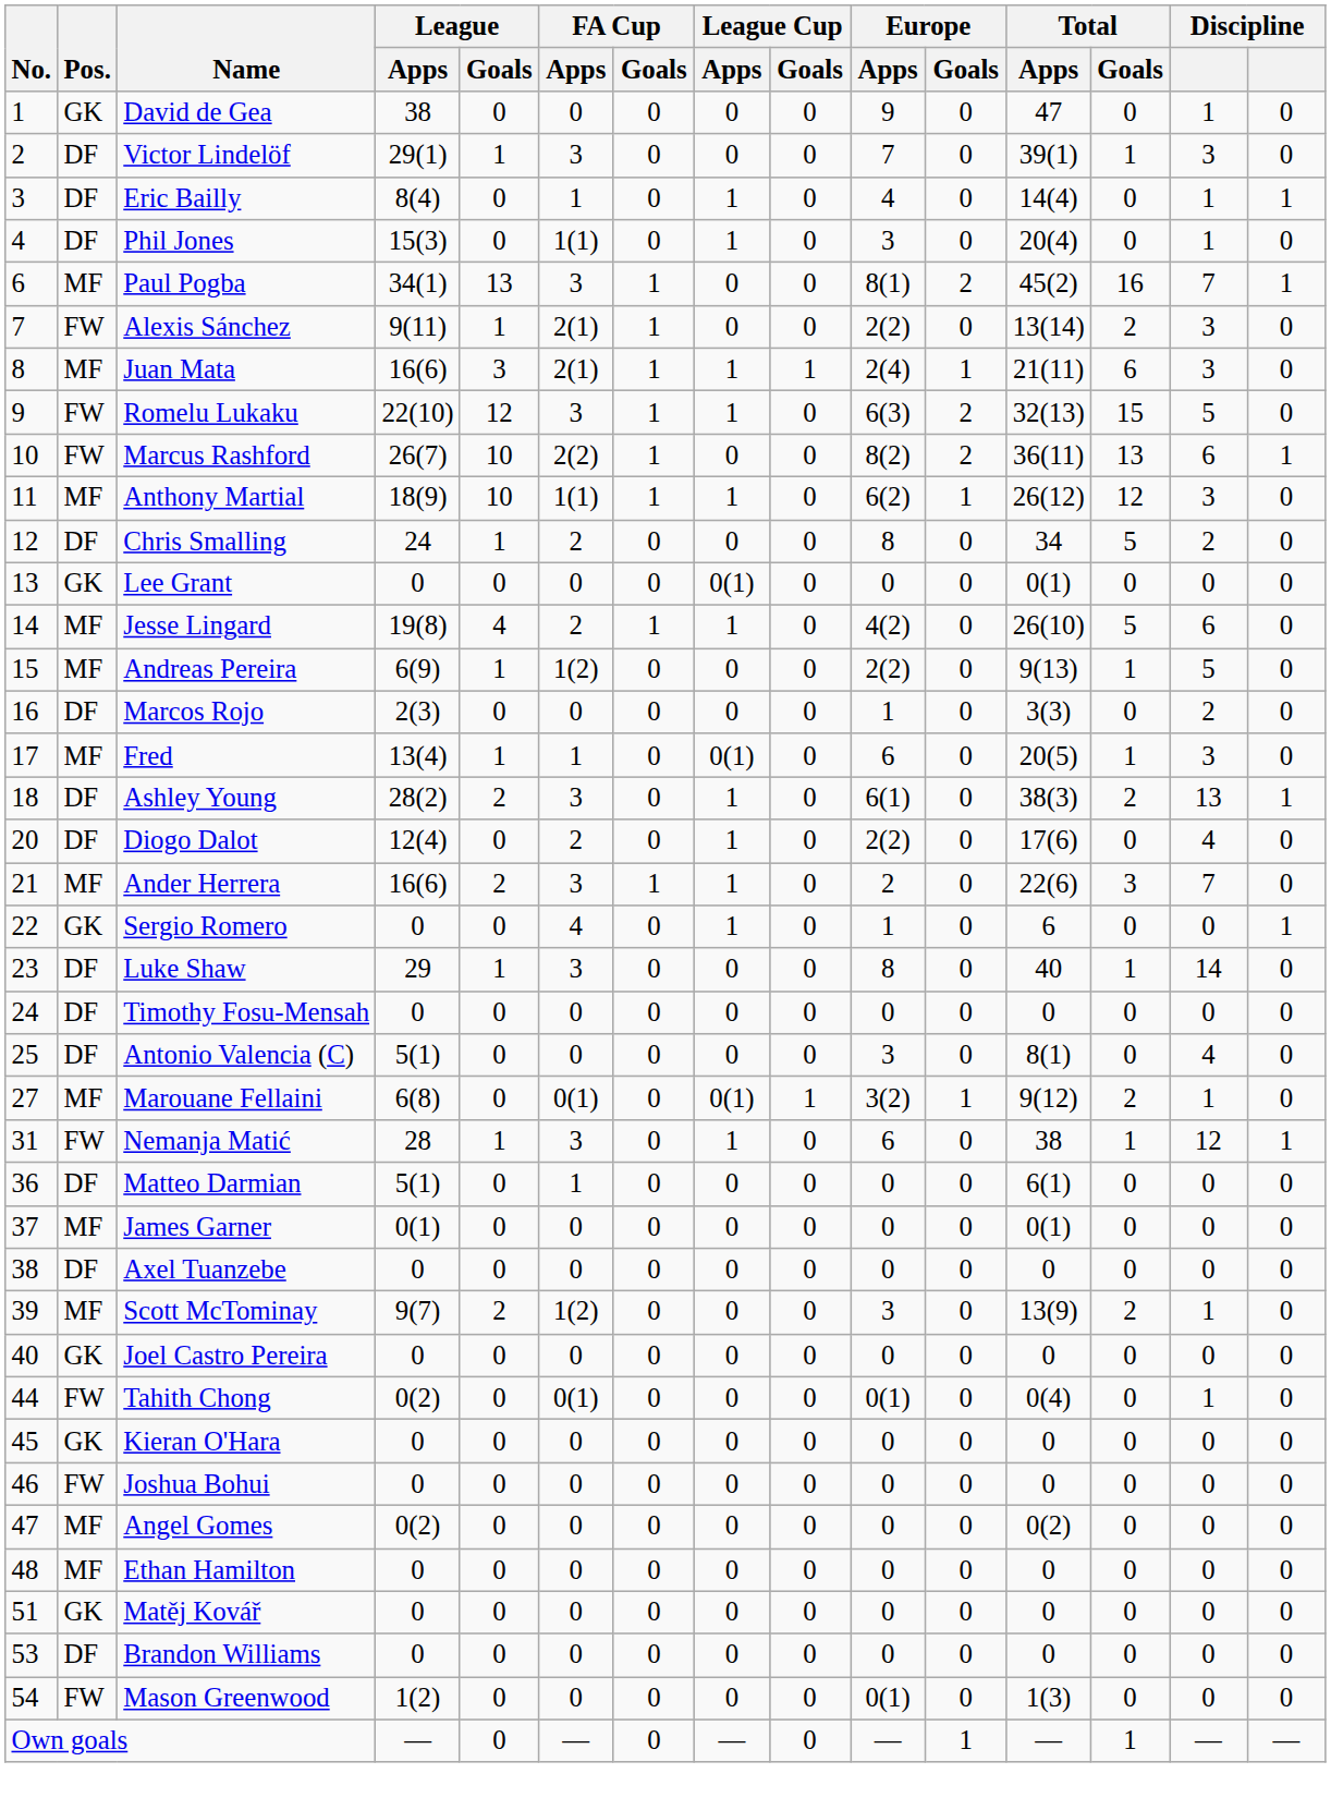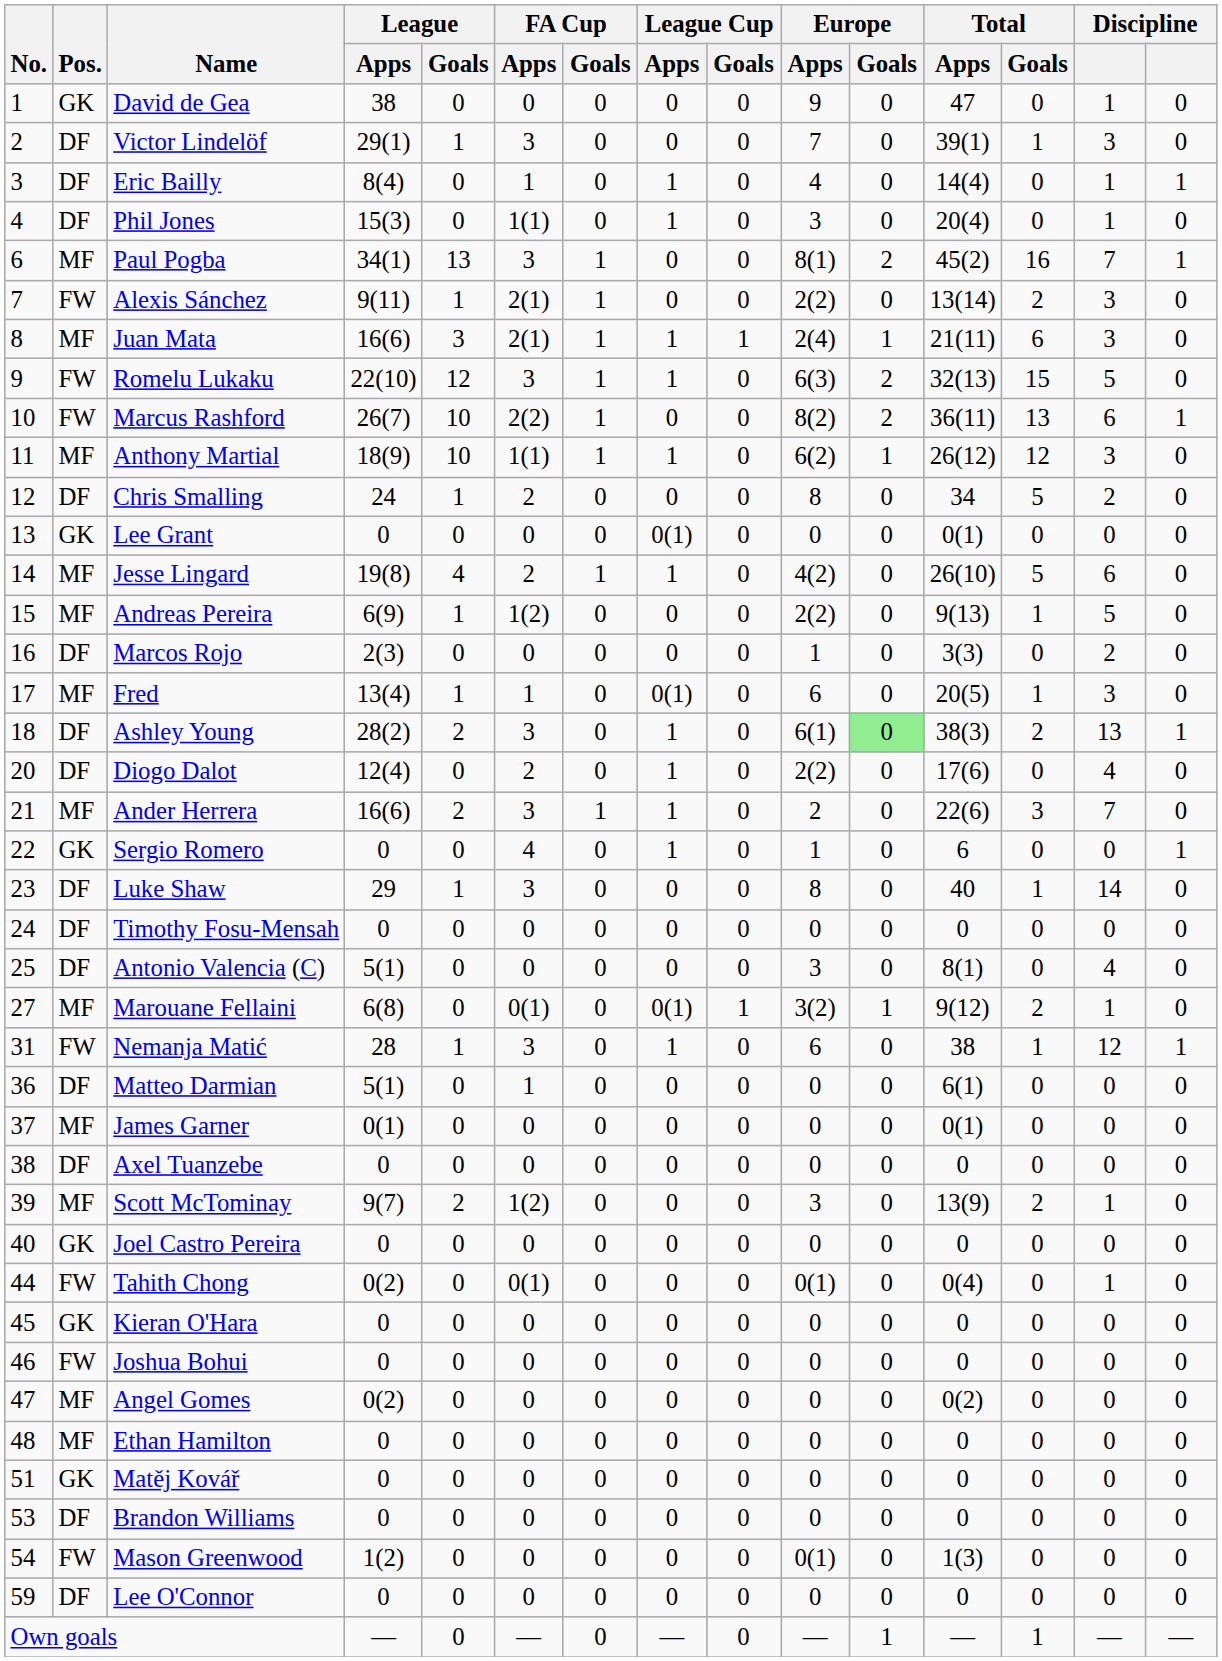 <table class="wikitable sortable" style="text-align:center">
 <tr>
 <th rowspan="2" valign="bottom">No.</th>
 <th rowspan="2" valign="bottom">Pos.</th>
 <th rowspan="2" valign="bottom">Name</th>
 <th colspan="2" width="85">League</th>
 <th colspan="2" width="85">FA Cup</th>
 <th colspan="2" width="85">League Cup</th>
 <th colspan="2" width="85">Europe</th>
 <th colspan="2" width="85">Total</th>
 <th colspan="2" width="85">Discipline</th>
 </tr>
 <tr>
 <th>Apps</th>
 <th>Goals</th>
 <th>Apps</th>
 <th>Goals</th>
 <th>Apps</th>
 <th>Goals</th>
 <th>Apps</th>
 <th>Goals</th>
 <th>Apps</th>
 <th>Goals</th>
 <th></th>
 <th></th>
 </tr>
 <tr>
 <td align="left">1</td>
 <td align="left">GK</td>
 <td align="left"> <a href='#'>David de Gea</a></td>
 <td>38</td>
 <td>0</td>
 <td>0</td>
 <td>0</td>
 <td>0</td>
 <td>0</td>
 <td>9</td>
 <td>0</td>
 <td>47</td>
 <td>0</td>
 <td>1</td>
 <td>0</td>
 </tr>
 <tr>
 <td align="left">2</td>
 <td align="left">DF</td>
 <td align="left"> <a href='#'>Victor Lindelöf</a></td>
 <td>29(1)</td>
 <td>1</td>
 <td>3</td>
 <td>0</td>
 <td>0</td>
 <td>0</td>
 <td>7</td>
 <td>0</td>
 <td>39(1)</td>
 <td>1</td>
 <td>3</td>
 <td>0</td>
 </tr>
 <tr>
 <td align="left">3</td>
 <td align="left">DF</td>
 <td align="left"> <a href='#'>Eric Bailly</a></td>
 <td>8(4)</td>
 <td>0</td>
 <td>1</td>
 <td>0</td>
 <td>1</td>
 <td>0</td>
 <td>4</td>
 <td>0</td>
 <td>14(4)</td>
 <td>0</td>
 <td>1</td>
 <td>1</td>
 </tr>
 <tr>
 <td align="left">4</td>
 <td align="left">DF</td>
 <td align="left"> <a href='#'>Phil Jones</a></td>
 <td>15(3)</td>
 <td>0</td>
 <td>1(1)</td>
 <td>0</td>
 <td>1</td>
 <td>0</td>
 <td>3</td>
 <td>0</td>
 <td>20(4)</td>
 <td>0</td>
 <td>1</td>
 <td>0</td>
 </tr>
 <tr>
 <td align="left">6</td>
 <td align="left">MF</td>
 <td align="left"> <a href='#'>Paul Pogba</a></td>
 <td>34(1)</td>
 <td>13</td>
 <td>3</td>
 <td>1</td>
 <td>0</td>
 <td>0</td>
 <td>8(1)</td>
 <td>2</td>
 <td>45(2)</td>
 <td>16</td>
 <td>7</td>
 <td>1</td>
 </tr>
 <tr>
 <td align="left">7</td>
 <td align="left">FW</td>
 <td align="left"> <a href='#'>Alexis Sánchez</a></td>
 <td>9(11)</td>
 <td>1</td>
 <td>2(1)</td>
 <td>1</td>
 <td>0</td>
 <td>0</td>
 <td>2(2)</td>
 <td>0</td>
 <td>13(14)</td>
 <td>2</td>
 <td>3</td>
 <td>0</td>
 </tr>
 <tr>
 <td align="left">8</td>
 <td align="left">MF</td>
 <td align="left"> <a href='#'>Juan Mata</a></td>
 <td>16(6)</td>
 <td>3</td>
 <td>2(1)</td>
 <td>1</td>
 <td>1</td>
 <td>1</td>
 <td>2(4)</td>
 <td>1</td>
 <td>21(11)</td>
 <td>6</td>
 <td>3</td>
 <td>0</td>
 </tr>
 <tr>
 <td align="left">9</td>
 <td align="left">FW</td>
 <td align="left"> <a href='#'>Romelu Lukaku</a></td>
 <td>22(10)</td>
 <td>12</td>
 <td>3</td>
 <td>1</td>
 <td>1</td>
 <td>0</td>
 <td>6(3)</td>
 <td>2</td>
 <td>32(13)</td>
 <td>15</td>
 <td>5</td>
 <td>0</td>
 </tr>
 <tr>
 <td align="left">10</td>
 <td align="left">FW</td>
 <td align="left"> <a href='#'>Marcus Rashford</a></td>
 <td>26(7)</td>
 <td>10</td>
 <td>2(2)</td>
 <td>1</td>
 <td>0</td>
 <td>0</td>
 <td>8(2)</td>
 <td>2</td>
 <td>36(11)</td>
 <td>13</td>
 <td>6</td>
 <td>1</td>
 </tr>
 <tr>
 <td align="left">11</td>
 <td align="left">MF</td>
 <td align="left"> <a href='#'>Anthony Martial</a></td>
 <td>18(9)</td>
 <td>10</td>
 <td>1(1)</td>
 <td>1</td>
 <td>1</td>
 <td>0</td>
 <td>6(2)</td>
 <td>1</td>
 <td>26(12)</td>
 <td>12</td>
 <td>3</td>
 <td>0</td>
 </tr>
 <tr>
 <td align="left">12</td>
 <td align="left">DF</td>
 <td align="left"> <a href='#'>Chris Smalling</a></td>
 <td>24</td>
 <td>1</td>
 <td>2</td>
 <td>0</td>
 <td>0</td>
 <td>0</td>
 <td>8</td>
 <td>0</td>
 <td>34</td>
 <td>5</td>
 <td>2</td>
 <td>0</td>
 </tr>
 <tr>
 <td align="left">13</td>
 <td align="left">GK</td>
 <td align="left"> <a href='#'>Lee Grant</a></td>
 <td>0</td>
 <td>0</td>
 <td>0</td>
 <td>0</td>
 <td>0(1)</td>
 <td>0</td>
 <td>0</td>
 <td>0</td>
 <td>0(1)</td>
 <td>0</td>
 <td>0</td>
 <td>0</td>
 </tr>
 <tr>
 <td align="left">14</td>
 <td align="left">MF</td>
 <td align="left"> <a href='#'>Jesse Lingard</a></td>
 <td>19(8)</td>
 <td>4</td>
 <td>2</td>
 <td>1</td>
 <td>1</td>
 <td>0</td>
 <td>4(2)</td>
 <td>0</td>
 <td>26(10)</td>
 <td>5</td>
 <td>6</td>
 <td>0</td>
 </tr>
 <tr>
 <td align="left">15</td>
 <td align="left">MF</td>
 <td align="left"> <a href='#'>Andreas Pereira</a></td>
 <td>6(9)</td>
 <td>1</td>
 <td>1(2)</td>
 <td>0</td>
 <td>0</td>
 <td>0</td>
 <td>2(2)</td>
 <td>0</td>
 <td>9(13)</td>
 <td>1</td>
 <td>5</td>
 <td>0</td>
 </tr>
 <tr>
 <td align="left">16</td>
 <td align="left">DF</td>
 <td align="left"> <a href='#'>Marcos Rojo</a></td>
 <td>2(3)</td>
 <td>0</td>
 <td>0</td>
 <td>0</td>
 <td>0</td>
 <td>0</td>
 <td>1</td>
 <td>0</td>
 <td>3(3)</td>
 <td>0</td>
 <td>2</td>
 <td>0</td>
 </tr>
 <tr>
 <td align="left">17</td>
 <td align="left">MF</td>
 <td align="left"> <a href='#'>Fred</a></td>
 <td>13(4)</td>
 <td>1</td>
 <td>1</td>
 <td>0</td>
 <td>0(1)</td>
 <td>0</td>
 <td>6</td>
 <td>0</td>
 <td>20(5)</td>
 <td>1</td>
 <td>3</td>
 <td>0</td>
 </tr>
 <tr>
 <td align="left">18</td>
 <td align="left">DF</td>
 <td align="left"> <a href='#'>Ashley Young</a></td>
 <td>28(2)</td>
 <td>2</td>
 <td>3</td>
 <td>0</td>
 <td>1</td>
 <td>0</td>
 <td>6(1)</td>
-<td>0</td>
+<td style="background: lightgreen;">0</td>
 <td>38(3)</td>
 <td>2</td>
 <td>13</td>
 <td>1</td>
 </tr>
 <tr>
 <td align="left">20</td>
 <td align="left">DF</td>
 <td align="left"> <a href='#'>Diogo Dalot</a></td>
 <td>12(4)</td>
 <td>0</td>
 <td>2</td>
 <td>0</td>
 <td>1</td>
 <td>0</td>
 <td>2(2)</td>
 <td>0</td>
 <td>17(6)</td>
 <td>0</td>
 <td>4</td>
 <td>0</td>
 </tr>
 <tr>
 <td align="left">21</td>
 <td align="left">MF</td>
 <td align="left"> <a href='#'>Ander Herrera</a></td>
 <td>16(6)</td>
 <td>2</td>
 <td>3</td>
 <td>1</td>
 <td>1</td>
 <td>0</td>
 <td>2</td>
 <td>0</td>
 <td>22(6)</td>
 <td>3</td>
 <td>7</td>
 <td>0</td>
 </tr>
 <tr>
 <td align="left">22</td>
 <td align="left">GK</td>
 <td align="left"> <a href='#'>Sergio Romero</a></td>
 <td>0</td>
 <td>0</td>
 <td>4</td>
 <td>0</td>
 <td>1</td>
 <td>0</td>
 <td>1</td>
 <td>0</td>
 <td>6</td>
 <td>0</td>
 <td>0</td>
 <td>1</td>
 </tr>
 <tr>
 <td align="left">23</td>
 <td align="left">DF</td>
 <td align="left"> <a href='#'>Luke Shaw</a></td>
 <td>29</td>
 <td>1</td>
 <td>3</td>
 <td>0</td>
 <td>0</td>
 <td>0</td>
 <td>8</td>
 <td>0</td>
 <td>40</td>
 <td>1</td>
 <td>14</td>
 <td>0</td>
 </tr>
 <tr>
 <td align="left">24</td>
 <td align="left">DF</td>
 <td align="left"> <a href='#'>Timothy Fosu-Mensah</a></td>
 <td>0</td>
 <td>0</td>
 <td>0</td>
 <td>0</td>
 <td>0</td>
 <td>0</td>
 <td>0</td>
 <td>0</td>
 <td>0</td>
 <td>0</td>
 <td>0</td>
 <td>0</td>
 </tr>
 <tr>
 <td align="left">25</td>
 <td align="left">DF</td>
 <td align="left"> <a href='#'>Antonio Valencia</a> (<a href='#'>C</a>)</td>
 <td>5(1)</td>
 <td>0</td>
 <td>0</td>
 <td>0</td>
 <td>0</td>
 <td>0</td>
 <td>3</td>
 <td>0</td>
 <td>8(1)</td>
 <td>0</td>
 <td>4</td>
 <td>0</td>
 </tr>
 <tr>
 <td align="left">27</td>
 <td align="left">MF</td>
 <td align="left"> <a href='#'>Marouane Fellaini</a></td>
 <td>6(8)</td>
 <td>0</td>
 <td>0(1)</td>
 <td>0</td>
 <td>0(1)</td>
 <td>1</td>
 <td>3(2)</td>
 <td>1</td>
 <td>9(12)</td>
 <td>2</td>
 <td>1</td>
 <td>0</td>
 </tr>
 <tr>
 <td align="left">31</td>
 <td align="left">FW</td>
 <td align="left"> <a href='#'>Nemanja Matić</a></td>
 <td>28</td>
 <td>1</td>
 <td>3</td>
 <td>0</td>
 <td>1</td>
 <td>0</td>
 <td>6</td>
 <td>0</td>
 <td>38</td>
 <td>1</td>
 <td>12</td>
 <td>1</td>
 </tr>
 <tr>
 <td align="left">36</td>
 <td align="left">DF</td>
 <td align="left"> <a href='#'>Matteo Darmian</a></td>
 <td>5(1)</td>
 <td>0</td>
 <td>1</td>
 <td>0</td>
 <td>0</td>
 <td>0</td>
 <td>0</td>
 <td>0</td>
 <td>6(1)</td>
 <td>0</td>
 <td>0</td>
 <td>0</td>
 </tr>
 <tr>
 <td align="left">37</td>
 <td align="left">MF</td>
 <td align="left"> <a href='#'>James Garner</a></td>
 <td>0(1)</td>
 <td>0</td>
 <td>0</td>
 <td>0</td>
 <td>0</td>
 <td>0</td>
 <td>0</td>
 <td>0</td>
 <td>0(1)</td>
 <td>0</td>
 <td>0</td>
 <td>0</td>
 </tr>
 <tr>
 <td align="left">38</td>
 <td align="left">DF</td>
 <td align="left"> <a href='#'>Axel Tuanzebe</a></td>
 <td>0</td>
 <td>0</td>
 <td>0</td>
 <td>0</td>
 <td>0</td>
 <td>0</td>
 <td>0</td>
 <td>0</td>
 <td>0</td>
 <td>0</td>
 <td>0</td>
 <td>0</td>
 </tr>
 <tr>
 <td align="left">39</td>
 <td align="left">MF</td>
 <td align="left"> <a href='#'>Scott McTominay</a></td>
 <td>9(7)</td>
 <td>2</td>
 <td>1(2)</td>
 <td>0</td>
 <td>0</td>
 <td>0</td>
 <td>3</td>
 <td>0</td>
 <td>13(9)</td>
 <td>2</td>
 <td>1</td>
 <td>0</td>
 </tr>
 <tr>
 <td align="left">40</td>
 <td align="left">GK</td>
 <td align="left"> <a href='#'>Joel Castro Pereira</a></td>
 <td>0</td>
 <td>0</td>
 <td>0</td>
 <td>0</td>
 <td>0</td>
 <td>0</td>
 <td>0</td>
 <td>0</td>
 <td>0</td>
 <td>0</td>
 <td>0</td>
 <td>0</td>
 </tr>
 <tr>
 <td align="left">44</td>
 <td align="left">FW</td>
 <td align="left"> <a href='#'>Tahith Chong</a></td>
 <td>0(2)</td>
 <td>0</td>
 <td>0(1)</td>
 <td>0</td>
 <td>0</td>
 <td>0</td>
 <td>0(1)</td>
 <td>0</td>
 <td>0(4)</td>
 <td>0</td>
 <td>1</td>
 <td>0</td>
 </tr>
 <tr>
 <td align="left">45</td>
 <td align="left">GK</td>
 <td align="left"> <a href='#'>Kieran O'Hara</a></td>
 <td>0</td>
 <td>0</td>
 <td>0</td>
 <td>0</td>
 <td>0</td>
 <td>0</td>
 <td>0</td>
 <td>0</td>
 <td>0</td>
 <td>0</td>
 <td>0</td>
 <td>0</td>
 </tr>
 <tr>
 <td align="left">46</td>
 <td align="left">FW</td>
 <td align="left"> <a href='#'>Joshua Bohui</a></td>
 <td>0</td>
 <td>0</td>
 <td>0</td>
 <td>0</td>
 <td>0</td>
 <td>0</td>
 <td>0</td>
 <td>0</td>
 <td>0</td>
 <td>0</td>
 <td>0</td>
 <td>0</td>
 </tr>
 <tr>
 <td align="left">47</td>
 <td align="left">MF</td>
 <td align="left"> <a href='#'>Angel Gomes</a></td>
 <td>0(2)</td>
 <td>0</td>
 <td>0</td>
 <td>0</td>
 <td>0</td>
 <td>0</td>
 <td>0</td>
 <td>0</td>
 <td>0(2)</td>
 <td>0</td>
 <td>0</td>
 <td>0</td>
 </tr>
 <tr>
 <td align="left">48</td>
 <td align="left">MF</td>
 <td align="left"> <a href='#'>Ethan Hamilton</a></td>
 <td>0</td>
 <td>0</td>
 <td>0</td>
 <td>0</td>
 <td>0</td>
 <td>0</td>
 <td>0</td>
 <td>0</td>
 <td>0</td>
 <td>0</td>
 <td>0</td>
 <td>0</td>
 </tr>
 <tr>
 <td align="left">51</td>
 <td align="left">GK</td>
 <td align="left"> <a href='#'>Matěj Kovář</a></td>
 <td>0</td>
 <td>0</td>
 <td>0</td>
 <td>0</td>
 <td>0</td>
 <td>0</td>
 <td>0</td>
 <td>0</td>
 <td>0</td>
 <td>0</td>
 <td>0</td>
 <td>0</td>
 </tr>
 <tr>
 <td align="left">53</td>
 <td align="left">DF</td>
 <td align="left"> <a href='#'>Brandon Williams</a></td>
 <td>0</td>
 <td>0</td>
 <td>0</td>
 <td>0</td>
 <td>0</td>
 <td>0</td>
 <td>0</td>
 <td>0</td>
 <td>0</td>
 <td>0</td>
 <td>0</td>
 <td>0</td>
 </tr>
 <tr>
 <td align="left">54</td>
 <td align="left">FW</td>
 <td align="left"> <a href='#'>Mason Greenwood</a></td>
 <td>1(2)</td>
 <td>0</td>
 <td>0</td>
 <td>0</td>
 <td>0</td>
 <td>0</td>
 <td>0(1)</td>
 <td>0</td>
 <td>1(3)</td>
 <td>0</td>
 <td>0</td>
 <td>0</td>
 </tr>
 <tr>
+<td align="left">59</td>
+<td align="left">DF</td>
+<td align="left"> <a href='#'>Lee O'Connor</a></td>
+<td>0</td>
+<td>0</td>
+<td>0</td>
+<td>0</td>
+<td>0</td>
+<td>0</td>
+<td>0</td>
+<td>0</td>
+<td>0</td>
+<td>0</td>
+<td>0</td>
+<td>0</td>
+</tr>
+<tr>
 <td colspan="3" align="left"><a href='#'>Own goals</a></td>
 <td>—</td>
 <td>0</td>
 <td>—</td>
 <td>0</td>
 <td>—</td>
 <td>0</td>
 <td>—</td>
 <td>1</td>
 <td>—</td>
 <td>1</td>
 <td>—</td>
 <td>—</td>
 </tr>
 </table>
